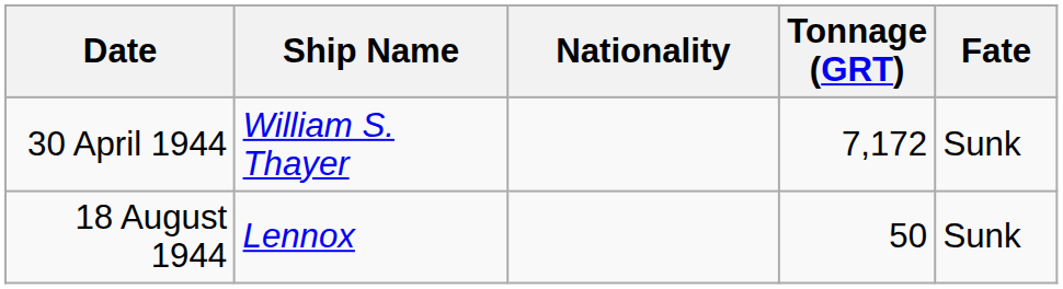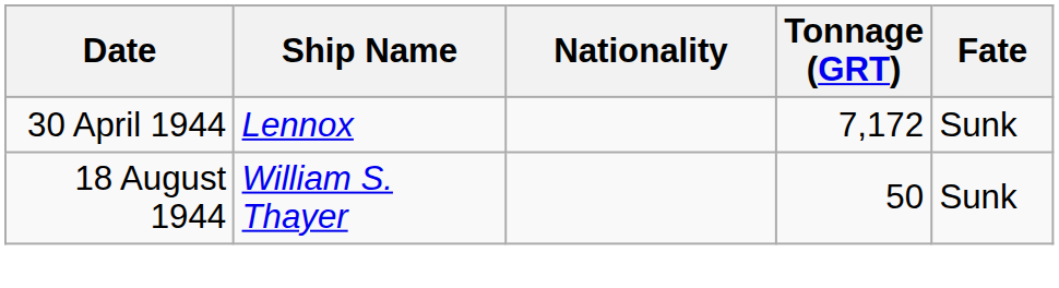 <table class="wikitable sortable">
 <tr>
 <th width="100px">Date</th>
 <th width="120px">Ship Name</th>
 <th width="120px">Nationality</th>
 <th width="25px">Tonnage <br>(<a href='#'>GRT</a>)</th>
 <th width="50px">Fate</th>
 </tr>
 <tr>
 <td align="right">30 April 1944</td>
-<td align="left"><a href='#'><em>William S. Thayer</em></a></td>
+<td align="left"><a href='#'><em>Lennox</em></a></td>
 <td align="left"></td>
 <td align="right">7,172</td>
 <td align="left">Sunk</td>
 </tr>
 <tr>
 <td align="right">18 August 1944</td>
-<td align="left"><a href='#'><em>Lennox</em></a></td>
+<td align="left"><a href='#'><em>William S. Thayer</em></a></td>
 <td align="left"></td>
 <td align="right">50</td>
 <td align="left">Sunk</td>
 </tr>
 </table>
